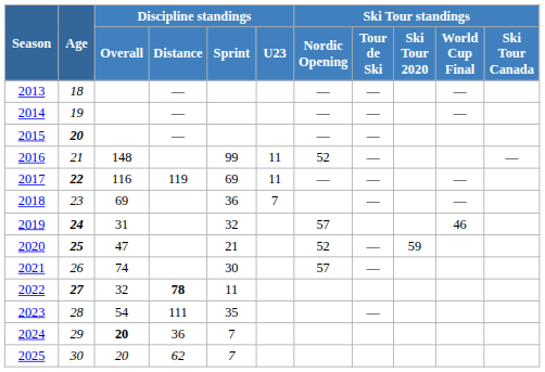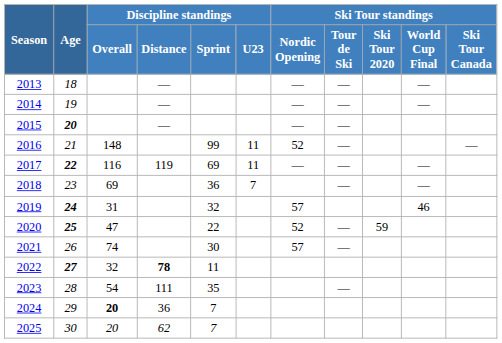 <table class="wikitable" style="font-size:95%; text-align:center; border:grey solid 1px; border-collapse:collapse; background:#ffffff;">
 <tr>
 <th style="background-color:#369; color:white; width:60px;" rowspan="2"> Season </th>
 <th style="background-color:#369; color:white; width:40px;" rowspan="2"> Age </th>
 <th style="background-color:#4180be; color:white;" colspan="4">Discipline standings</th>
 <th style="background-color:#4180be; color:white;" colspan="5">Ski Tour standings</th>
 </tr>
 <tr>
 <th style="background-color:#4180be; color:white; width:75px;">Overall</th>
 <th style="background-color:#4180be; color:white; width:75px;">Distance</th>
 <th style="background-color:#4180be; color:white; width:75px;">Sprint</th>
 <th style="background-color:#4180be; color:white; width:75px;">U23</th>
 <th style="background-color:#4180be; color:white; width:75px;">Nordic<br>Opening</th>
 <th style="background-color:#4180be; color:white; width:75px;">Tour de<br>Ski</th>
 <th style="background-color:#4180be; color:white; width:75px;">Ski Tour<br>2020</th>
 <th style="background-color:#4180be; color:white; width:75px;">World Cup<br>Final</th>
 <th style="background-color:#4180be; color:white; width:75px;">Ski Tour<br>Canada</th>
 </tr>
 <tr>
 <td><a href='#'>2013</a></td>
 <td><em>18</em></td>
 <td></td>
 <td>—</td>
 <td></td>
 <td></td>
 <td>—</td>
 <td>—</td>
 <td></td>
 <td>—</td>
 <td></td>
 </tr>
 <tr>
 <td><a href='#'>2014</a></td>
 <td><em>19</em></td>
 <td></td>
 <td>—</td>
 <td></td>
 <td></td>
 <td>—</td>
 <td>—</td>
 <td></td>
 <td>—</td>
 <td></td>
 </tr>
 <tr>
 <td><a href='#'>2015</a></td>
 <td><strong><em>20</em></strong></td>
 <td></td>
 <td>—</td>
 <td></td>
 <td></td>
 <td>—</td>
 <td>—</td>
 <td></td>
 <td></td>
 <td></td>
 </tr>
 <tr>
 <td><a href='#'>2016</a></td>
 <td><em>21</em></td>
 <td>148</td>
 <td></td>
 <td>99</td>
 <td>11</td>
 <td>52</td>
 <td>—</td>
 <td></td>
 <td></td>
 <td>—</td>
 </tr>
 <tr>
 <td><a href='#'>2017</a></td>
 <td><strong><em>22</em></strong></td>
 <td>116</td>
 <td>119</td>
 <td>69</td>
 <td>11</td>
 <td>—</td>
 <td>—</td>
 <td></td>
 <td>—</td>
 <td></td>
 </tr>
 <tr>
 <td><a href='#'>2018</a></td>
 <td><em>23</em></td>
 <td>69</td>
 <td></td>
 <td>36</td>
 <td>7</td>
 <td></td>
 <td>—</td>
 <td></td>
 <td>—</td>
 <td></td>
 </tr>
 <tr>
 <td><a href='#'>2019</a></td>
 <td><strong><em>24</em></strong></td>
 <td>31</td>
 <td></td>
 <td>32</td>
 <td></td>
 <td>57</td>
 <td></td>
 <td></td>
 <td>46</td>
 <td></td>
 </tr>
 <tr>
 <td><a href='#'>2020</a></td>
 <td><strong><em>25</em></strong></td>
 <td>47</td>
 <td></td>
-<td>21</td>
+<td>22</td>
 <td></td>
 <td>52</td>
 <td>—</td>
 <td>59</td>
 <td></td>
 <td></td>
 </tr>
 <tr>
 <td><a href='#'>2021</a></td>
 <td><em>26</em></td>
 <td>74</td>
 <td></td>
 <td>30</td>
 <td></td>
 <td>57</td>
 <td>—</td>
 <td></td>
 <td></td>
 <td></td>
 </tr>
 <tr>
 <td><a href='#'>2022</a></td>
 <td><strong><em>27</em></strong></td>
 <td>32</td>
 <td><strong>78</strong></td>
 <td>11</td>
 <td></td>
 <td></td>
 <td></td>
 <td></td>
 <td></td>
 <td></td>
 </tr>
 <tr>
 <td><a href='#'>2023</a></td>
 <td><em>28</em></td>
 <td>54</td>
 <td>111</td>
 <td>35</td>
 <td></td>
 <td></td>
 <td>—</td>
 <td></td>
 <td></td>
 <td></td>
 </tr>
 <tr>
 <td><a href='#'>2024</a></td>
 <td><em>29</em></td>
 <td><strong>20</strong></td>
 <td>36</td>
 <td>7</td>
 <td></td>
 <td></td>
 <td></td>
 <td></td>
 <td></td>
 <td></td>
 </tr>
 <tr>
 <td><a href='#'>2025</a></td>
 <td><em>30</em></td>
 <td><em>20</em></td>
 <td><em>62</em></td>
 <td><em>7</em></td>
 <td></td>
 <td></td>
 <td></td>
 <td></td>
 <td></td>
 <td></td>
 </tr>
 </table>
